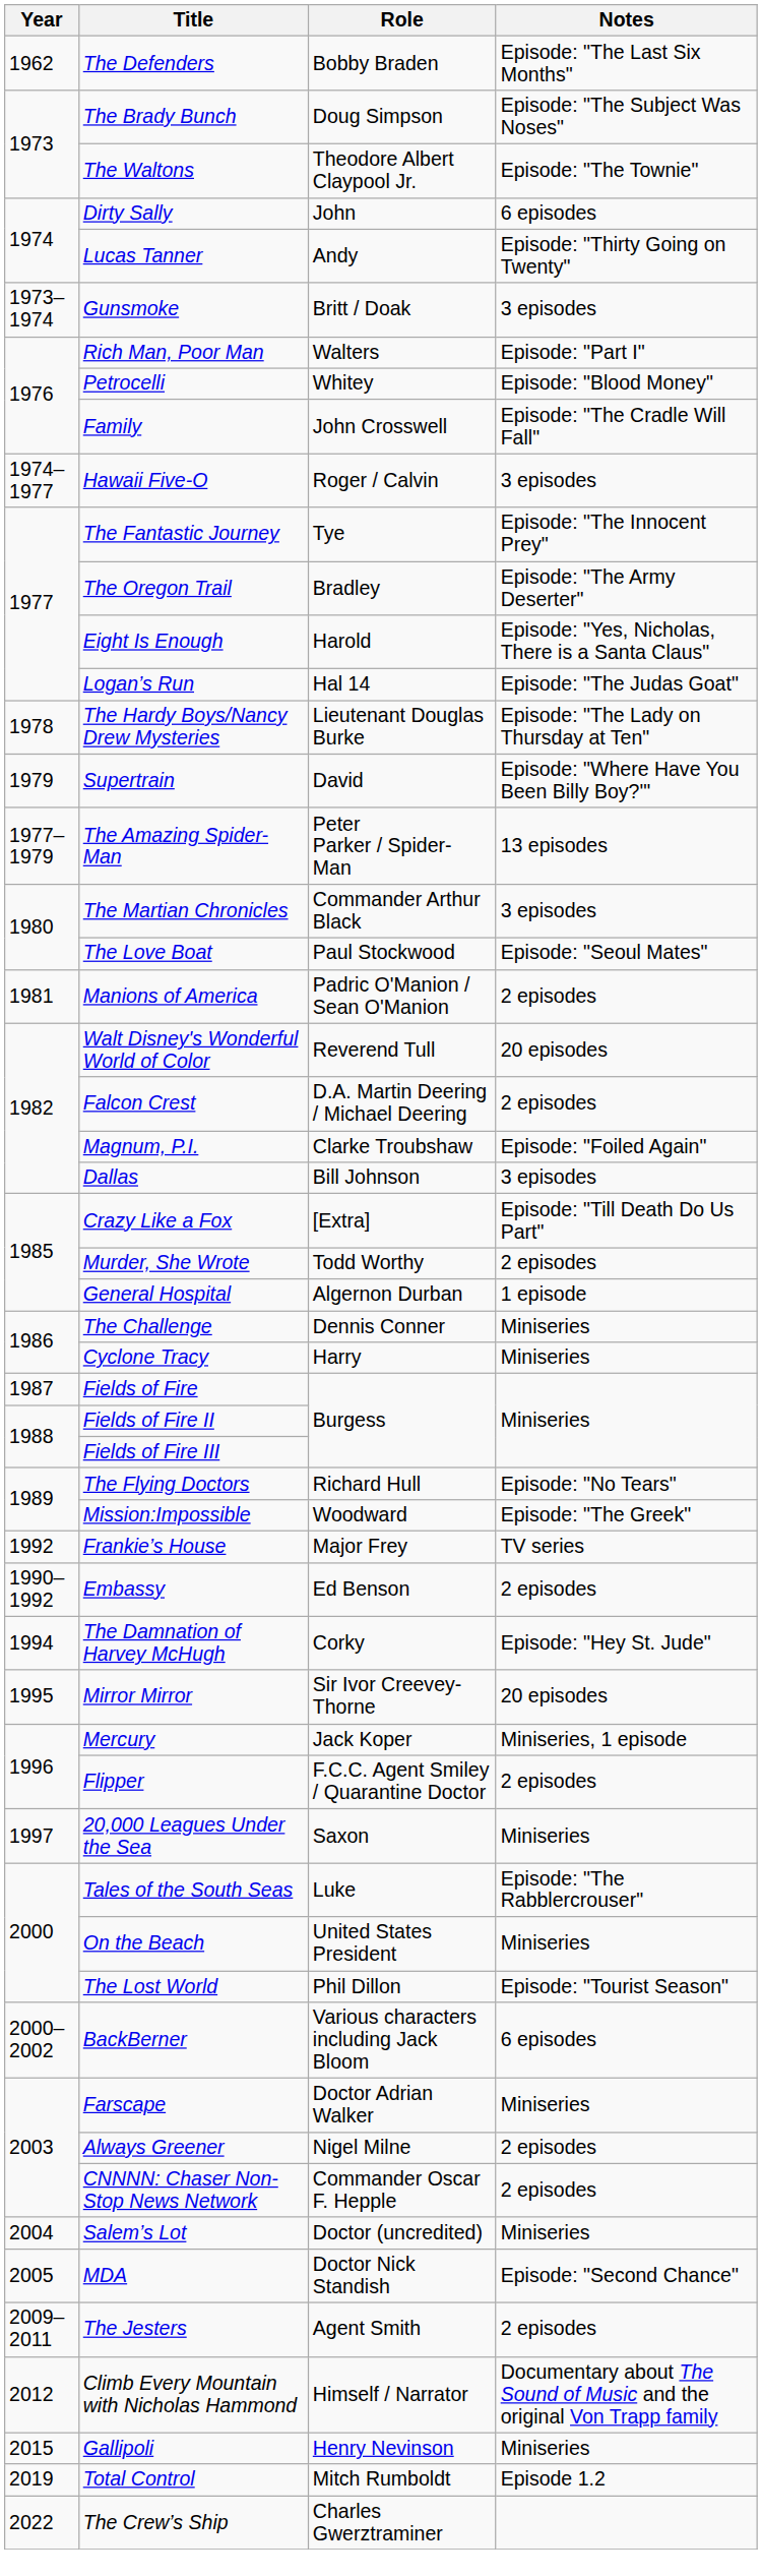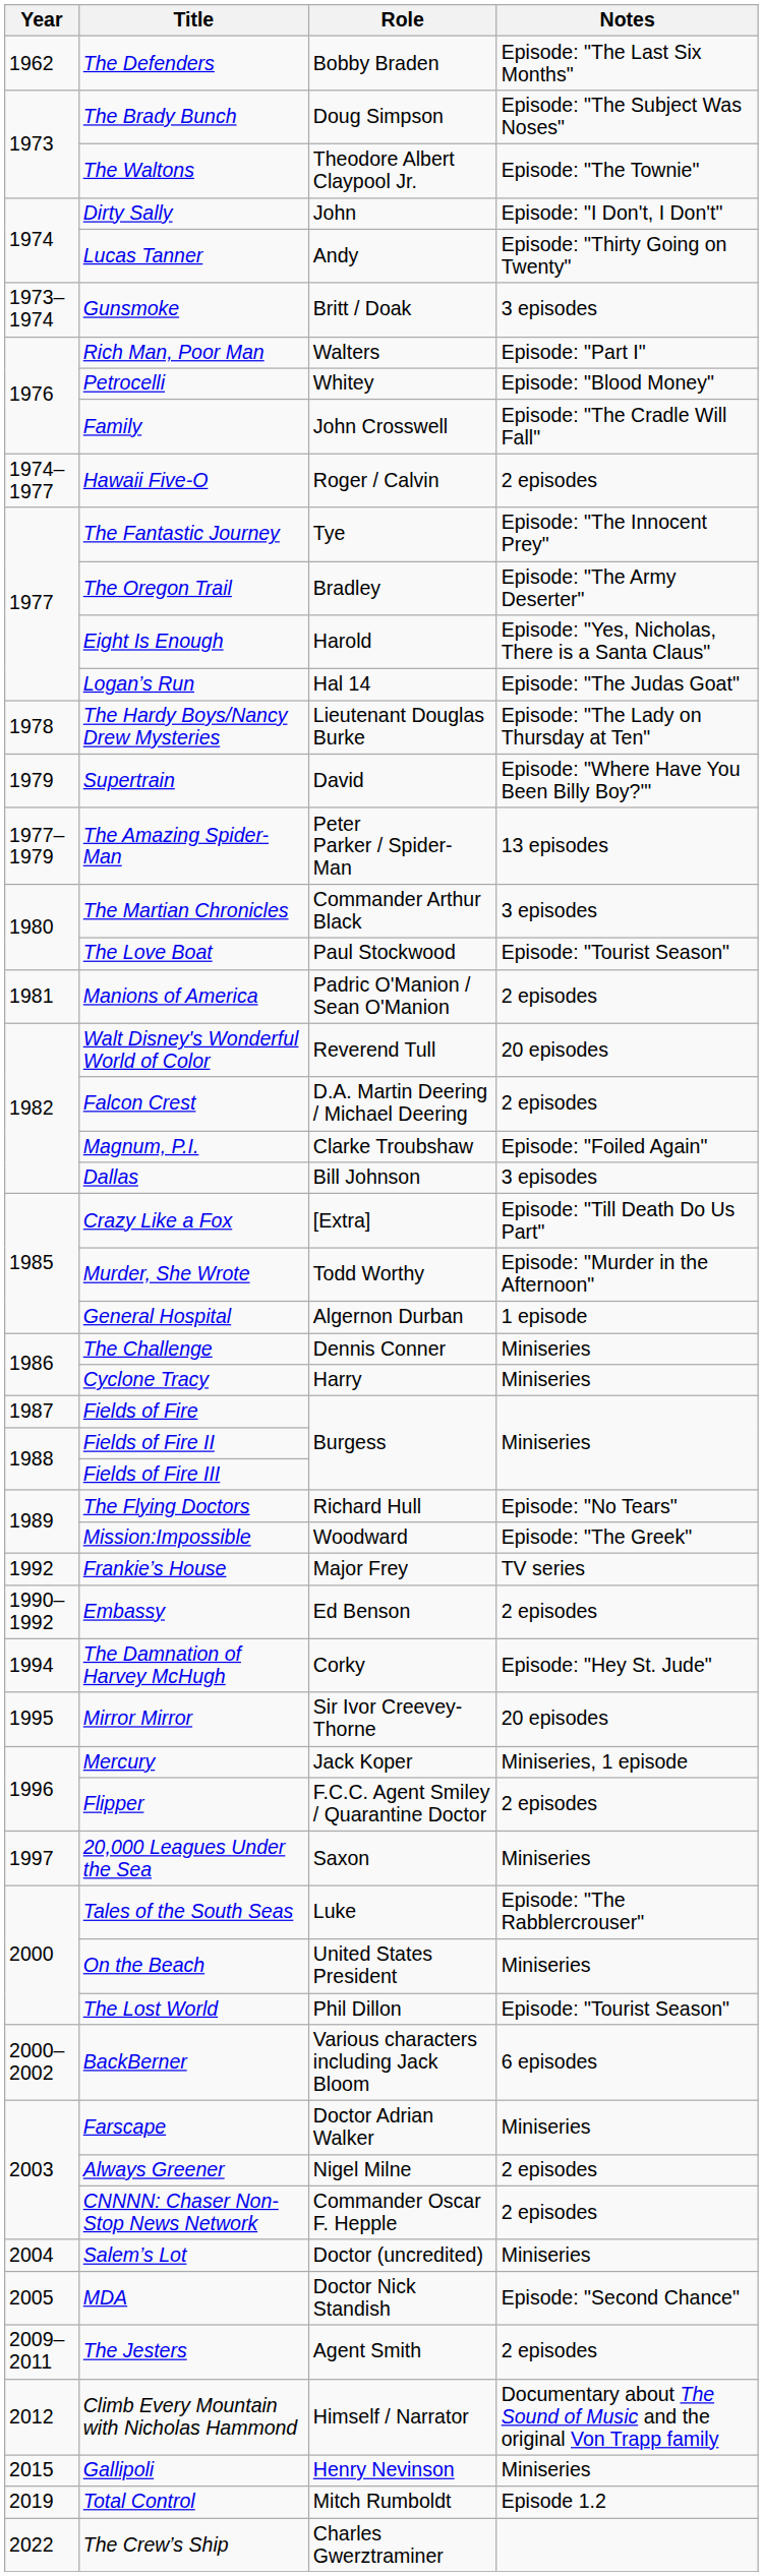 <table class="wikitable sortable">
 <tr>
 <th>Year</th>
 <th>Title</th>
 <th>Role</th>
 <th class="unsortable">Notes</th>
 </tr>
 <tr>
 <td>1962</td>
 <td><em><a href='#'>The Defenders</a></em></td>
 <td>Bobby Braden</td>
 <td>Episode: "The Last Six Months"</td>
 </tr>
 <tr>
 <td rowspan="2">1973</td>
 <td><em><a href='#'>The Brady Bunch</a></em></td>
 <td>Doug Simpson</td>
 <td>Episode: "The Subject Was Noses"</td>
 </tr>
 <tr>
 <td><em><a href='#'>The Waltons</a></em></td>
 <td>Theodore Albert Claypool Jr.</td>
 <td>Episode: "The Townie"</td>
 </tr>
 <tr>
 <td rowspan="2">1974</td>
 <td><em><a href='#'>Dirty Sally</a></em></td>
 <td>John</td>
-<td>6 episodes</td>
+<td>Episode: "I Don't, I Don't"</td>
 </tr>
 <tr>
 <td><em><a href='#'>Lucas Tanner</a></em></td>
 <td>Andy</td>
 <td>Episode: "Thirty Going on Twenty"</td>
 </tr>
 <tr>
 <td>1973–1974</td>
 <td><em><a href='#'>Gunsmoke</a></em></td>
 <td>Britt / Doak</td>
 <td>3 episodes</td>
 </tr>
 <tr>
 <td rowspan="3">1976</td>
 <td><em><a href='#'>Rich Man, Poor Man</a></em></td>
 <td>Walters</td>
 <td>Episode: "Part I"</td>
 </tr>
 <tr>
 <td><em><a href='#'>Petrocelli</a></em></td>
 <td>Whitey</td>
 <td>Episode: "Blood Money"</td>
 </tr>
 <tr>
 <td><em><a href='#'>Family</a></em></td>
 <td>John Crosswell</td>
 <td>Episode: "The Cradle Will Fall"</td>
 </tr>
 <tr>
 <td>1974–1977</td>
 <td><em><a href='#'>Hawaii Five-O</a></em></td>
 <td>Roger / Calvin</td>
-<td>3 episodes</td>
+<td>2 episodes</td>
 </tr>
 <tr>
 <td rowspan="4">1977</td>
 <td><em><a href='#'>The Fantastic Journey</a></em></td>
 <td>Tye</td>
 <td>Episode: "The Innocent Prey"</td>
 </tr>
 <tr>
 <td><em><a href='#'>The Oregon Trail</a></em></td>
 <td>Bradley</td>
 <td>Episode: "The Army Deserter"</td>
 </tr>
 <tr>
 <td><em><a href='#'>Eight Is Enough</a></em></td>
 <td>Harold</td>
 <td>Episode: "Yes, Nicholas, There is a Santa Claus"</td>
 </tr>
 <tr>
 <td><em><a href='#'>Logan’s Run</a></em></td>
 <td>Hal 14</td>
 <td>Episode: "The Judas Goat"</td>
 </tr>
 <tr>
 <td>1978</td>
 <td><em><a href='#'>The Hardy Boys/Nancy Drew Mysteries</a></em></td>
 <td>Lieutenant Douglas Burke</td>
 <td>Episode: "The Lady on Thursday at Ten"</td>
 </tr>
 <tr>
 <td>1979</td>
 <td><em><a href='#'>Supertrain</a></em></td>
 <td>David</td>
 <td>Episode: "Where Have You Been Billy Boy?'"</td>
 </tr>
 <tr>
 <td>1977–1979</td>
 <td><em><a href='#'>The Amazing Spider-Man</a></em></td>
 <td>Peter<br> Parker / Spider-<br>Man</td>
 <td>13 episodes</td>
 </tr>
 <tr>
 <td rowspan="2">1980</td>
 <td><em><a href='#'>The Martian Chronicles</a></em></td>
 <td>Commander Arthur Black</td>
 <td>3 episodes</td>
 </tr>
 <tr>
 <td><em><a href='#'>The Love Boat</a></em></td>
 <td>Paul Stockwood</td>
-<td>Episode: "Seoul Mates"</td>
+<td>Episode: "Tourist Season"</td>
 </tr>
 <tr>
 <td>1981</td>
 <td><em><a href='#'>Manions of America</a></em></td>
 <td>Padric O'Manion / Sean O'Manion</td>
 <td>2 episodes</td>
 </tr>
 <tr>
 <td rowspan="4">1982</td>
 <td><em><a href='#'>Walt Disney's Wonderful World of Color</a></em></td>
 <td>Reverend Tull</td>
 <td>20 episodes</td>
 </tr>
 <tr>
 <td><em><a href='#'>Falcon Crest</a></em></td>
 <td>D.A. Martin Deering / Michael Deering</td>
 <td>2 episodes</td>
 </tr>
 <tr>
 <td><em><a href='#'>Magnum, P.I.</a></em></td>
 <td>Clarke Troubshaw</td>
 <td>Episode: "Foiled Again"</td>
 </tr>
 <tr>
 <td><em><a href='#'>Dallas</a></em></td>
 <td>Bill Johnson</td>
 <td>3 episodes</td>
 </tr>
 <tr>
 <td rowspan="3">1985</td>
 <td><em><a href='#'>Crazy Like a Fox</a></em></td>
 <td>[Extra]</td>
 <td>Episode: "Till Death Do Us Part"</td>
 </tr>
 <tr>
 <td><em><a href='#'>Murder, She Wrote</a></em></td>
 <td>Todd Worthy</td>
-<td>2 episodes</td>
+<td>Episode: "Murder in the Afternoon"</td>
 </tr>
 <tr>
 <td><em><a href='#'>General Hospital</a></em></td>
 <td>Algernon Durban</td>
 <td>1 episode</td>
 </tr>
 <tr>
 <td rowspan="2">1986</td>
 <td><em><a href='#'>The Challenge</a></em></td>
 <td>Dennis Conner</td>
 <td>Miniseries</td>
 </tr>
 <tr>
 <td><em><a href='#'>Cyclone Tracy</a></em></td>
 <td>Harry</td>
 <td>Miniseries</td>
 </tr>
 <tr>
 <td>1987</td>
 <td><em><a href='#'>Fields of Fire</a></em></td>
 <td rowspan="3">Burgess</td>
 <td rowspan="3">Miniseries</td>
 </tr>
 <tr>
 <td rowspan="2">1988</td>
 <td><em><a href='#'>Fields of Fire II</a></em></td>
 </tr>
 <tr>
 <td><em><a href='#'>Fields of Fire III</a></em></td>
 </tr>
 <tr>
 <td rowspan="2">1989</td>
 <td><em><a href='#'>The Flying Doctors</a></em></td>
 <td>Richard Hull</td>
 <td>Episode: "No Tears"</td>
 </tr>
 <tr>
 <td><em><a href='#'>Mission:Impossible</a></em></td>
 <td>Woodward</td>
 <td>Episode: "The Greek"</td>
 </tr>
 <tr>
 <td>1992</td>
 <td><em><a href='#'>Frankie’s House</a></em></td>
 <td>Major Frey</td>
 <td>TV series</td>
 </tr>
 <tr>
 <td>1990–1992</td>
 <td><em><a href='#'>Embassy</a></em></td>
 <td>Ed Benson</td>
 <td>2 episodes</td>
 </tr>
 <tr>
 <td>1994</td>
 <td><em><a href='#'>The Damnation of Harvey McHugh</a></em></td>
 <td>Corky</td>
 <td>Episode: "Hey St. Jude"</td>
 </tr>
 <tr>
 <td>1995</td>
 <td><em><a href='#'>Mirror Mirror</a></em></td>
 <td>Sir Ivor Creevey-Thorne</td>
 <td>20 episodes</td>
 </tr>
 <tr>
 <td rowspan="2">1996</td>
 <td><em><a href='#'>Mercury</a></em></td>
 <td>Jack Koper</td>
 <td>Miniseries, 1 episode</td>
 </tr>
 <tr>
 <td><em><a href='#'>Flipper</a></em></td>
 <td>F.C.C. Agent Smiley / Quarantine Doctor</td>
 <td>2 episodes</td>
 </tr>
 <tr>
 <td>1997</td>
 <td><em><a href='#'>20,000 Leagues Under the Sea</a></em></td>
 <td>Saxon</td>
 <td>Miniseries</td>
 </tr>
 <tr>
 <td rowspan="3">2000</td>
 <td><em><a href='#'>Tales of the South Seas</a></em></td>
 <td>Luke</td>
 <td>Episode: "The Rabblercrouser"</td>
 </tr>
 <tr>
 <td><em><a href='#'>On the Beach</a></em></td>
 <td>United States President</td>
 <td>Miniseries</td>
 </tr>
 <tr>
 <td><em><a href='#'>The Lost World</a></em></td>
 <td>Phil Dillon</td>
 <td>Episode: "Tourist Season"</td>
 </tr>
 <tr>
 <td>2000–2002</td>
 <td><em><a href='#'>BackBerner</a></em></td>
 <td>Various characters including Jack Bloom</td>
 <td>6 episodes</td>
 </tr>
 <tr>
 <td rowspan="3">2003</td>
 <td><em><a href='#'>Farscape</a></em></td>
 <td>Doctor Adrian Walker</td>
 <td>Miniseries</td>
 </tr>
 <tr>
 <td><em><a href='#'>Always Greener</a></em></td>
 <td>Nigel Milne</td>
 <td>2 episodes</td>
 </tr>
 <tr>
 <td><em><a href='#'>CNNNN: Chaser Non-Stop News Network</a></em></td>
 <td>Commander Oscar F. Hepple</td>
 <td>2 episodes</td>
 </tr>
 <tr>
 <td rowspan="1">2004</td>
 <td><em><a href='#'>Salem’s Lot</a></em></td>
 <td>Doctor (uncredited)</td>
 <td>Miniseries</td>
 </tr>
 <tr>
 <td>2005</td>
 <td><em><a href='#'>MDA</a></em></td>
 <td>Doctor Nick Standish</td>
 <td>Episode: "Second Chance"</td>
 </tr>
 <tr>
 <td>2009–2011</td>
 <td><em><a href='#'>The Jesters</a></em></td>
 <td>Agent Smith</td>
 <td>2 episodes</td>
 </tr>
 <tr>
 <td>2012</td>
 <td><em>Climb Every Mountain with Nicholas Hammond</em></td>
 <td>Himself /  Narrator</td>
 <td>Documentary about <em><a href='#'>The Sound of Music</a></em> and the original <a href='#'>Von Trapp family</a></td>
 </tr>
 <tr>
 <td>2015</td>
 <td><em><a href='#'>Gallipoli</a></em></td>
 <td><a href='#'>Henry Nevinson</a></td>
 <td>Miniseries</td>
 </tr>
 <tr>
 <td>2019</td>
 <td><em><a href='#'>Total Control</a></em></td>
 <td>Mitch Rumboldt</td>
 <td>Episode 1.2</td>
 </tr>
 <tr>
 <td>2022</td>
 <td><em>The Crew’s Ship</em></td>
 <td>Charles Gwerztraminer</td>
 <td></td>
 </tr>
 </table>
